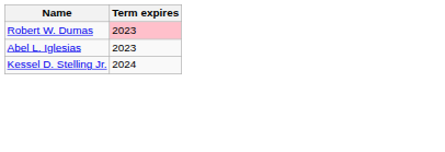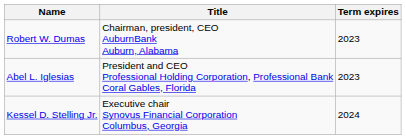 <table class="wikitable sortable">
 <tr>
 <th>Name</th>
+<th>Title</th>
 <th>Term expires</th>
 </tr>
 <tr>
 <td><a href='#'>Robert W. Dumas</a></td>
-<td style="background: pink;">2023</td>
+<td>Chairman, president, CEO<br><a href='#'>AuburnBank</a><br><a href='#'>Auburn, Alabama</a></td>
+<td>2023</td>
 </tr>
 <tr>
 <td><a href='#'>Abel L. Iglesias</a></td>
+<td>President and CEO<br><a href='#'>Professional Holding Corporation</a>, <a href='#'>Professional Bank</a><br><a href='#'>Coral Gables, Florida</a></td>
 <td>2023</td>
 </tr>
 <tr>
 <td><a href='#'>Kessel D. Stelling Jr.</a></td>
+<td>Executive chair<br><a href='#'>Synovus Financial Corporation</a><br><a href='#'>Columbus, Georgia</a></td>
 <td>2024</td>
 </tr>
 </table>
